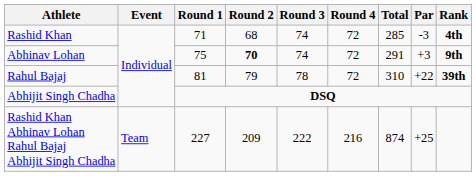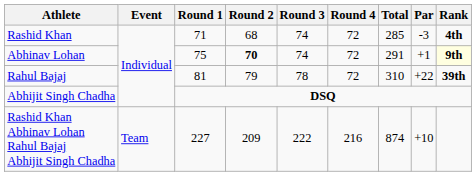 <table class=wikitable style="font-size:90%">
 <tr>
 <th>Athlete</th>
 <th>Event</th>
 <th>Round 1</th>
 <th>Round 2</th>
 <th>Round 3</th>
 <th>Round 4</th>
 <th>Total</th>
 <th>Par</th>
 <th>Rank</th>
 </tr>
 <tr>
 <td><a href='#'>Rashid Khan</a></td>
 <td rowspan=4><a href='#'>Individual</a></td>
 <td align=center>71</td>
 <td align=center>68</td>
 <td align=center>74</td>
 <td align=center>72</td>
 <td align=center>285</td>
 <td align=center>-3</td>
 <td align=center><strong>4th</strong></td>
 </tr>
 <tr>
 <td><a href='#'>Abhinav Lohan</a></td>
 <td align=center>75</td>
 <td align=center><strong>70</strong></td>
 <td align=center>74</td>
 <td align=center>72</td>
 <td align=center>291</td>
-<td align=center>+3</td>
-<td align=center><strong>9th</strong></td>
+<td align=center>+1</td>
+<td align=center style="background: lightyellow;"><strong>9th</strong></td>
 </tr>
 <tr>
 <td><a href='#'>Rahul Bajaj</a></td>
 <td align=center>81</td>
 <td align=center>79</td>
 <td align=center>78</td>
 <td align=center>72</td>
 <td align=center>310</td>
 <td align=center>+22</td>
 <td align=center><strong>39th</strong></td>
 </tr>
 <tr>
 <td><a href='#'>Abhijit Singh Chadha</a></td>
 <td align=center colspan="7"><strong>DSQ</strong></td>
 </tr>
 <tr>
 <td><a href='#'>Rashid Khan</a><br><a href='#'>Abhinav Lohan</a><br><a href='#'>Rahul Bajaj</a><br><a href='#'>Abhijit Singh Chadha</a></td>
 <td><a href='#'>Team</a></td>
 <td align=center>227</td>
 <td align=center>209</td>
 <td align=center>222</td>
 <td align=center>216</td>
 <td align=center>874</td>
-<td align=center>+25</td>
+<td align=center>+10</td>
 <td align=center></td>
 </tr>
 </table>
